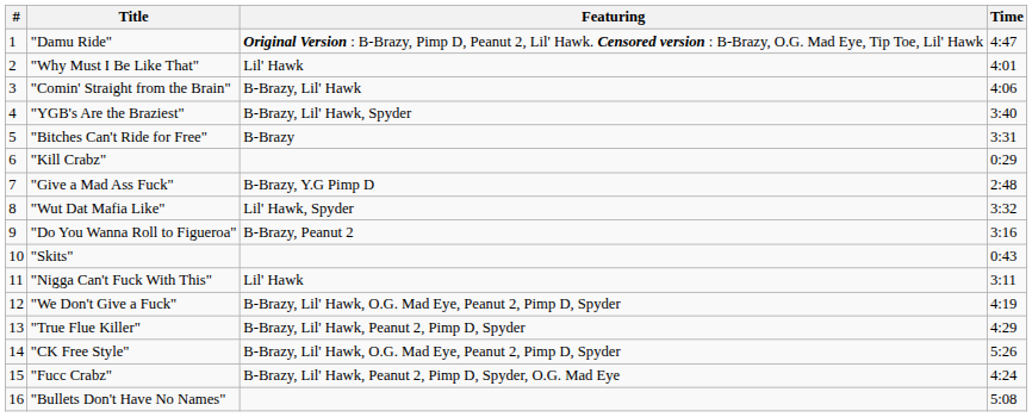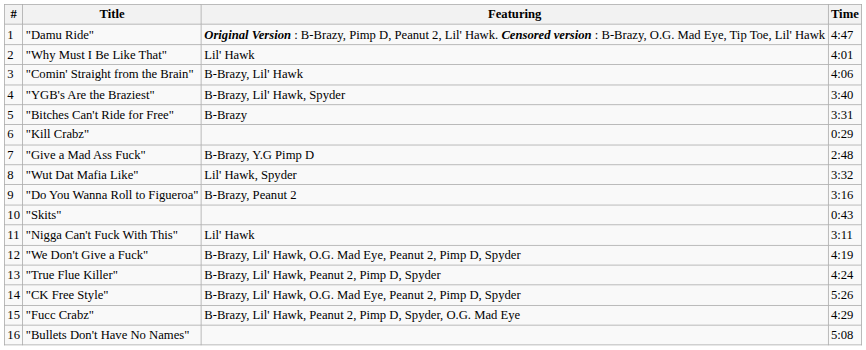 <table class="wikitable">
 <tr>
 <th>#</th>
 <th>Title</th>
 <th>Featuring</th>
 <th>Time</th>
 </tr>
 <tr>
 <td>1</td>
 <td>"Damu Ride"</td>
 <td><strong><em>Original Version</em></strong> : B-Brazy, Pimp D, Peanut 2, Lil' Hawk. <strong><em>Censored version</em></strong> : B-Brazy, O.G. Mad Eye, Tip Toe, Lil' Hawk</td>
 <td>4:47</td>
 </tr>
 <tr>
 <td>2</td>
 <td>"Why Must I Be Like That"</td>
 <td>Lil' Hawk</td>
 <td>4:01</td>
 </tr>
 <tr>
 <td>3</td>
 <td>"Comin' Straight from the Brain"</td>
 <td>B-Brazy, Lil' Hawk</td>
 <td>4:06</td>
 </tr>
 <tr>
 <td>4</td>
 <td>"YGB's Are the Braziest"</td>
 <td>B-Brazy, Lil' Hawk, Spyder</td>
 <td>3:40</td>
 </tr>
 <tr>
 <td>5</td>
 <td>"Bitches Can't Ride for Free"</td>
 <td>B-Brazy</td>
 <td>3:31</td>
 </tr>
 <tr>
 <td>6</td>
 <td>"Kill Crabz"</td>
 <td></td>
 <td>0:29</td>
 </tr>
 <tr>
 <td>7</td>
 <td>"Give a Mad Ass Fuck"</td>
 <td>B-Brazy, Y.G Pimp D</td>
 <td>2:48</td>
 </tr>
 <tr>
 <td>8</td>
 <td>"Wut Dat Mafia Like"</td>
 <td>Lil' Hawk, Spyder</td>
 <td>3:32</td>
 </tr>
 <tr>
 <td>9</td>
 <td>"Do You Wanna Roll to Figueroa"</td>
 <td>B-Brazy, Peanut 2</td>
 <td>3:16</td>
 </tr>
 <tr>
 <td>10</td>
 <td>"Skits"</td>
 <td></td>
 <td>0:43</td>
 </tr>
 <tr>
 <td>11</td>
 <td>"Nigga Can't Fuck With This"</td>
 <td>Lil' Hawk</td>
 <td>3:11</td>
 </tr>
 <tr>
 <td>12</td>
 <td>"We Don't Give a Fuck"</td>
 <td>B-Brazy, Lil' Hawk, O.G. Mad Eye, Peanut 2, Pimp D, Spyder</td>
 <td>4:19</td>
 </tr>
 <tr>
 <td>13</td>
 <td>"True Flue Killer"</td>
 <td>B-Brazy, Lil' Hawk, Peanut 2, Pimp D, Spyder</td>
-<td>4:29</td>
+<td>4:24</td>
 </tr>
 <tr>
 <td>14</td>
 <td>"CK Free Style"</td>
 <td>B-Brazy, Lil' Hawk, O.G. Mad Eye, Peanut 2, Pimp D, Spyder</td>
 <td>5:26</td>
 </tr>
 <tr>
 <td>15</td>
 <td>"Fucc Crabz"</td>
 <td>B-Brazy, Lil' Hawk, Peanut 2, Pimp D, Spyder, O.G. Mad Eye</td>
-<td>4:24</td>
+<td>4:29</td>
 </tr>
 <tr>
 <td>16</td>
 <td>"Bullets Don't Have No Names"</td>
 <td></td>
 <td>5:08</td>
 </tr>
 </table>
